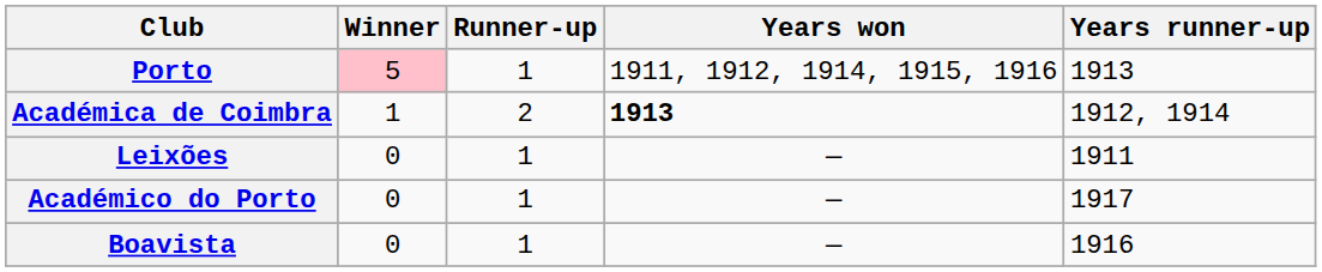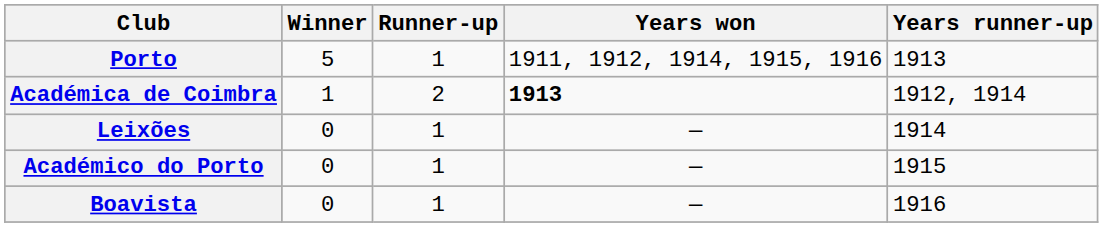 <table class="wikitable sortable plainrowheaders">
 <tr>
 <th scope="col">Club</th>
 <th scope="col">Winner</th>
 <th scope="col">Runner-up</th>
 <th scope="col">Years won</th>
 <th scope="col">Years runner-up</th>
 </tr>
 <tr>
 <th scope="row"><a href='#'>Porto</a></th>
-<td align="center" style="background: pink;">5</td>
+<td align="center">5</td>
 <td align="center">1</td>
 <td>1911, 1912, 1914, 1915, 1916</td>
 <td>1913</td>
 </tr>
 <tr>
 <th scope="row"><a href='#'>Académica de Coimbra</a></th>
 <td align="center">1</td>
 <td align="center">2</td>
 <td><strong>1913</strong></td>
 <td>1912, 1914</td>
 </tr>
 <tr>
 <th scope="row"><a href='#'>Leixões</a></th>
 <td align="center">0</td>
 <td align="center">1</td>
 <td align="center">—</td>
-<td>1911</td>
+<td>1914</td>
 </tr>
 <tr>
 <th scope="row"><a href='#'>Académico do Porto</a></th>
 <td align="center">0</td>
 <td align="center">1</td>
 <td align="center">—</td>
-<td>1917</td>
+<td>1915</td>
 </tr>
 <tr>
 <th scope="row"><a href='#'>Boavista</a></th>
 <td align="center">0</td>
 <td align="center">1</td>
 <td align="center">—</td>
 <td>1916</td>
 </tr>
 </table>
